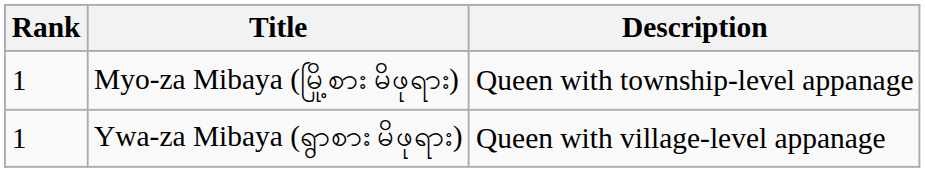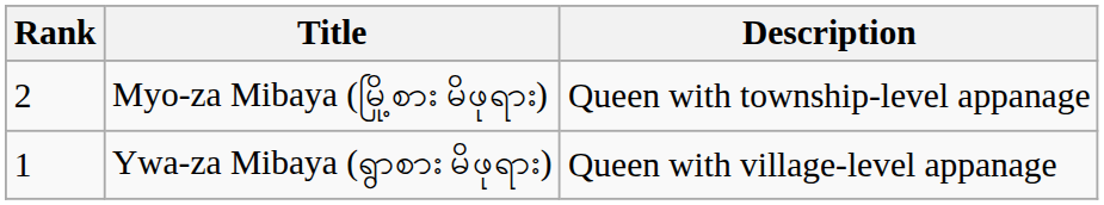 <table class="wikitable">
 <tr>
 <th>Rank</th>
 <th>Title</th>
 <th>Description</th>
 </tr>
 <tr>
-<td>1</td>
+<td>2</td>
 <td>Myo-za Mibaya (မြို့စား မိဖုရား)</td>
 <td>Queen with township-level appanage</td>
 </tr>
 <tr>
 <td>1</td>
 <td>Ywa-za Mibaya (ရွာစား မိဖုရား)</td>
 <td>Queen with village-level appanage</td>
 </tr>
 </table>
